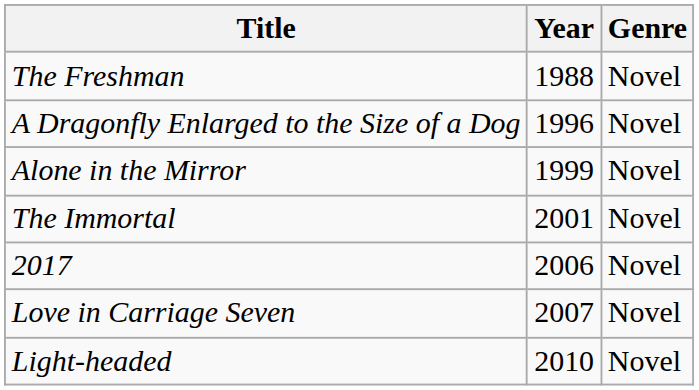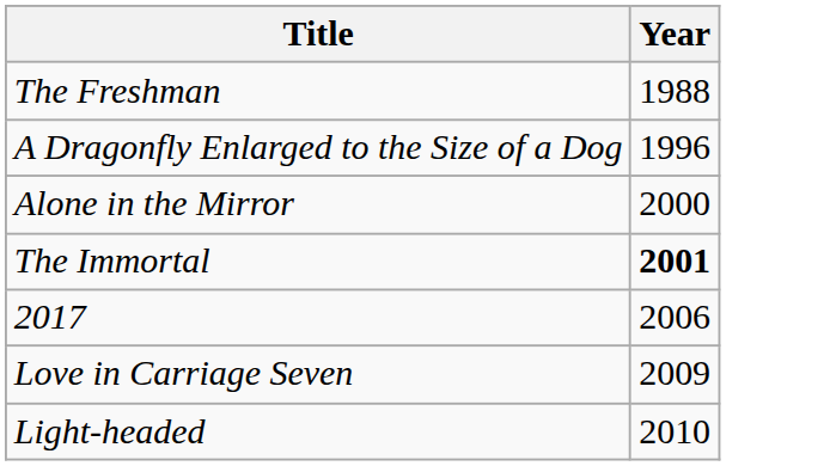 <table class="wikitable">
 <tr>
 <th>Title</th>
 <th>Year</th>
-<th>Genre</th>
 </tr>
 <tr>
 <td><em>The Freshman</em></td>
 <td>1988</td>
-<td>Novel</td>
 </tr>
 <tr>
 <td><em>A Dragonfly Enlarged to the Size of a Dog</em></td>
 <td>1996</td>
-<td>Novel</td>
 </tr>
 <tr>
 <td><em>Alone in the Mirror</em></td>
-<td>1999</td>
-<td>Novel</td>
+<td>2000</td>
 </tr>
 <tr>
 <td><em>The Immortal</em></td>
-<td>2001</td>
-<td>Novel</td>
+<td><strong>2001</strong></td>
 </tr>
 <tr>
 <td><em>2017</em></td>
 <td>2006</td>
-<td>Novel</td>
 </tr>
 <tr>
 <td><em>Love in Carriage Seven</em></td>
-<td>2007</td>
-<td>Novel</td>
+<td>2009</td>
 </tr>
 <tr>
 <td><em>Light-headed</em></td>
 <td>2010</td>
-<td>Novel</td>
 </tr>
 </table>
